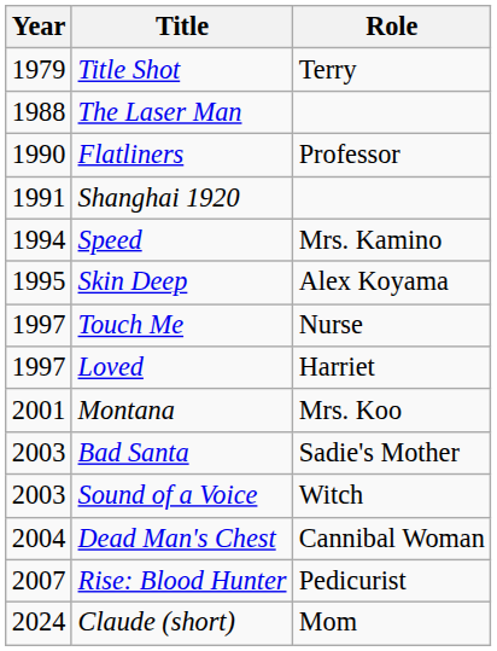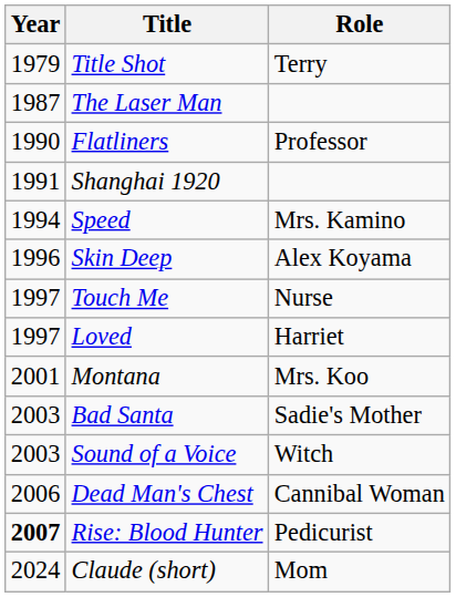 <table class="wikitable">
 <tr>
 <th>Year</th>
 <th>Title</th>
 <th>Role</th>
 </tr>
 <tr>
 <td>1979</td>
 <td><em><a href='#'>Title Shot</a></em></td>
 <td>Terry</td>
 </tr>
 <tr>
-<td>1988</td>
+<td>1987</td>
 <td><em><a href='#'>The Laser Man</a></em></td>
 <td></td>
 </tr>
 <tr>
 <td>1990</td>
 <td><em><a href='#'>Flatliners</a></em></td>
 <td>Professor</td>
 </tr>
 <tr>
 <td>1991</td>
 <td><em>Shanghai 1920</em></td>
 <td></td>
 </tr>
 <tr>
 <td>1994</td>
 <td><em><a href='#'>Speed</a></em></td>
 <td>Mrs. Kamino</td>
 </tr>
 <tr>
-<td>1995</td>
+<td>1996</td>
 <td><em><a href='#'>Skin Deep</a></em></td>
 <td>Alex Koyama</td>
 </tr>
 <tr>
 <td>1997</td>
 <td><em><a href='#'>Touch Me</a></em></td>
 <td>Nurse</td>
 </tr>
 <tr>
 <td>1997</td>
 <td><em><a href='#'>Loved</a></em></td>
 <td>Harriet</td>
 </tr>
 <tr>
 <td>2001</td>
 <td><em>Montana</em></td>
 <td>Mrs. Koo</td>
 </tr>
 <tr>
 <td>2003</td>
 <td><em><a href='#'>Bad Santa</a></em></td>
 <td>Sadie's Mother</td>
 </tr>
 <tr>
 <td>2003</td>
 <td><em><a href='#'>Sound of a Voice</a></em></td>
 <td>Witch</td>
 </tr>
 <tr>
-<td>2004</td>
+<td>2006</td>
 <td><em><a href='#'>Dead Man's Chest</a></em></td>
 <td>Cannibal Woman</td>
 </tr>
 <tr>
-<td>2007</td>
+<td><strong>2007</strong></td>
 <td><em><a href='#'>Rise: Blood Hunter</a></em></td>
 <td>Pedicurist</td>
 </tr>
 <tr>
 <td>2024</td>
 <td><em>Claude (short)</em></td>
 <td>Mom</td>
 </tr>
 </table>
